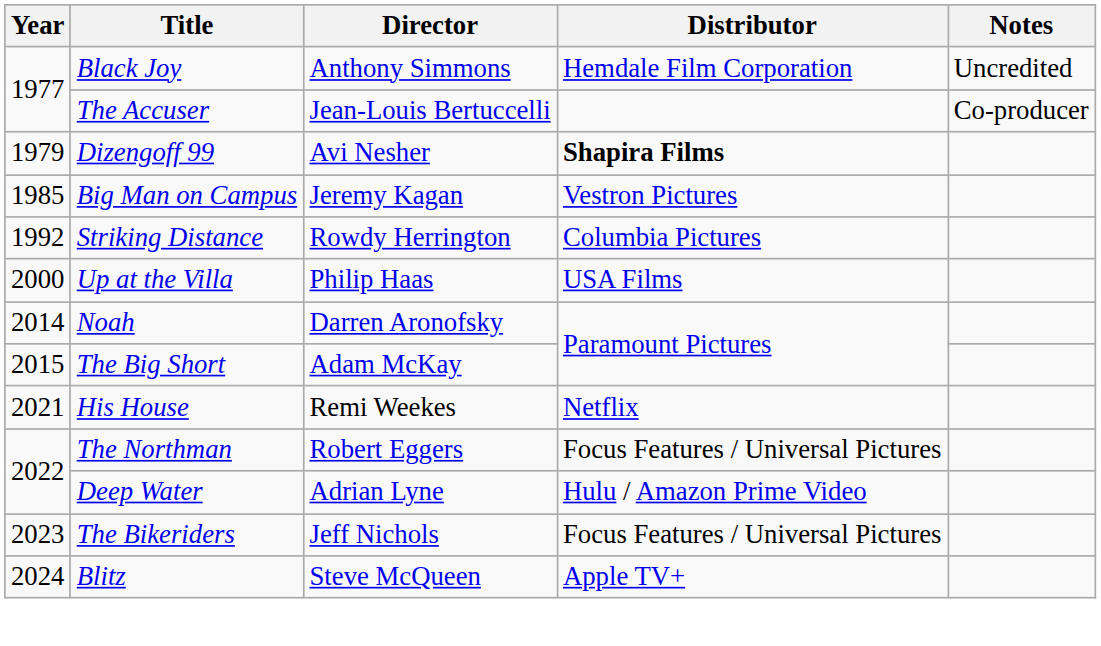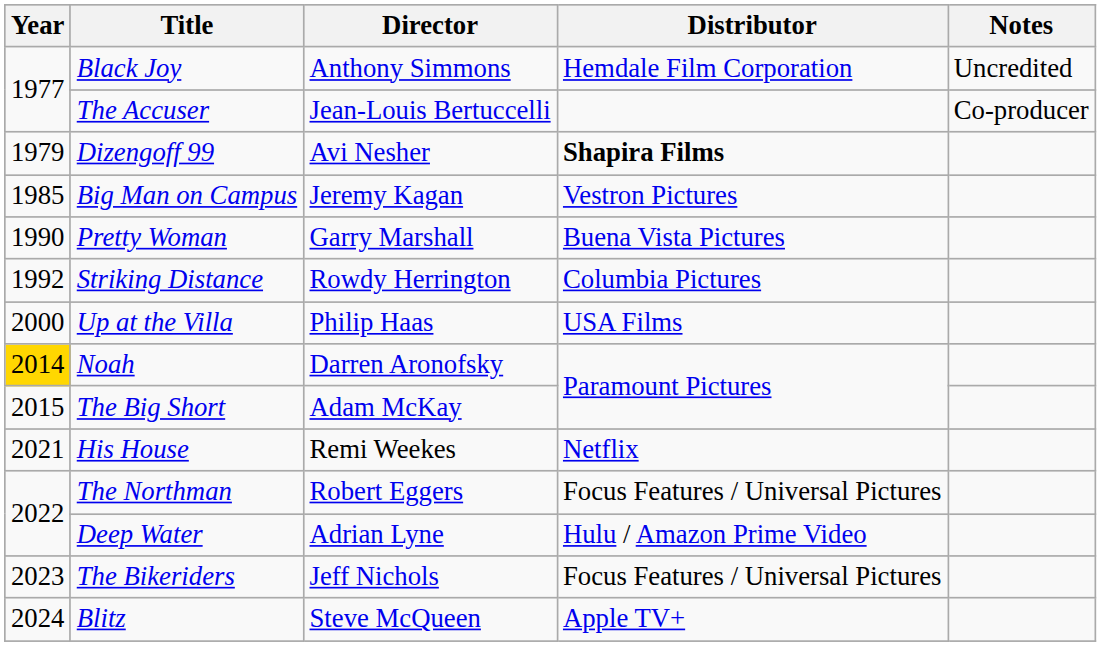 <table class="wikitable">
 <tr>
 <th>Year</th>
 <th>Title</th>
 <th>Director</th>
 <th>Distributor</th>
 <th>Notes</th>
 </tr>
 <tr>
 <td rowspan=2>1977</td>
 <td><em><a href='#'>Black Joy</a></em></td>
 <td><a href='#'>Anthony Simmons</a></td>
 <td><a href='#'>Hemdale Film Corporation</a></td>
 <td>Uncredited</td>
 </tr>
 <tr>
 <td><em><a href='#'>The Accuser</a></em></td>
 <td><a href='#'>Jean-Louis Bertuccelli</a></td>
 <td></td>
 <td>Co-producer</td>
 </tr>
 <tr>
 <td>1979</td>
 <td><em><a href='#'>Dizengoff 99</a></em></td>
 <td><a href='#'>Avi Nesher</a></td>
 <td><strong>Shapira Films</strong></td>
 <td></td>
 </tr>
 <tr>
 <td>1985</td>
 <td><em><a href='#'>Big Man on Campus</a></em></td>
 <td><a href='#'>Jeremy Kagan</a></td>
 <td><a href='#'>Vestron Pictures</a></td>
 <td></td>
 </tr>
 <tr>
+<td>1990</td>
+<td><em><a href='#'>Pretty Woman</a></em></td>
+<td><a href='#'>Garry Marshall</a></td>
+<td><a href='#'>Buena Vista Pictures</a></td>
+<td></td>
+</tr>
+<tr>
 <td>1992</td>
 <td><em><a href='#'>Striking Distance</a></em></td>
 <td><a href='#'>Rowdy Herrington</a></td>
 <td><a href='#'>Columbia Pictures</a></td>
 <td></td>
 </tr>
 <tr>
 <td>2000</td>
 <td><em><a href='#'>Up at the Villa</a></em></td>
 <td><a href='#'>Philip Haas</a></td>
 <td><a href='#'>USA Films</a></td>
 <td></td>
 </tr>
 <tr>
-<td>2014</td>
+<td style="background: gold;">2014</td>
 <td><em><a href='#'>Noah</a></em></td>
 <td><a href='#'>Darren Aronofsky</a></td>
 <td rowspan=2><a href='#'>Paramount Pictures</a></td>
 <td></td>
 </tr>
 <tr>
 <td>2015</td>
 <td><em><a href='#'>The Big Short</a></em></td>
 <td><a href='#'>Adam McKay</a></td>
 <td></td>
 </tr>
 <tr>
 <td>2021</td>
 <td><em><a href='#'>His House</a></em></td>
 <td>Remi Weekes</td>
 <td><a href='#'>Netflix</a></td>
 <td></td>
 </tr>
 <tr>
 <td rowspan=2>2022</td>
 <td><em><a href='#'>The Northman</a></em></td>
 <td><a href='#'>Robert Eggers</a></td>
 <td>Focus Features / Universal Pictures</td>
 <td></td>
 </tr>
 <tr>
 <td><em><a href='#'>Deep Water</a></em></td>
 <td><a href='#'>Adrian Lyne</a></td>
 <td><a href='#'>Hulu</a> / <a href='#'>Amazon Prime Video</a></td>
 <td></td>
 </tr>
 <tr>
 <td>2023</td>
 <td><em><a href='#'>The Bikeriders</a></em></td>
 <td><a href='#'>Jeff Nichols</a></td>
 <td>Focus Features / Universal Pictures</td>
 <td></td>
 </tr>
 <tr>
 <td>2024</td>
 <td><em><a href='#'>Blitz</a></em></td>
 <td><a href='#'>Steve McQueen</a></td>
 <td><a href='#'>Apple TV+</a></td>
 <td></td>
 </tr>
 </table>
